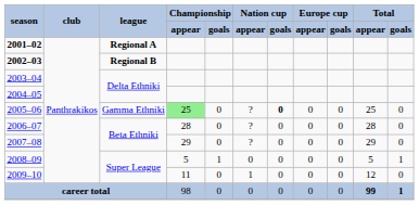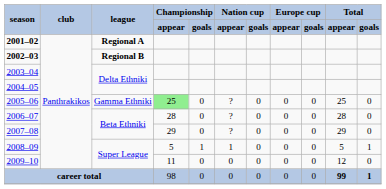 <table class="wikitable" style="text-align:center; font-size:90%">
 <tr bgcolor=#b4c8e4>
 <td rowspan=2><strong>season</strong></td>
 <td rowspan=2><strong>club</strong></td>
 <td rowspan=2><strong>league</strong></td>
 <td colspan=2><strong>Championship</strong></td>
 <td colspan=2><strong>Nation cup</strong></td>
 <td colspan=2><strong>Europe cup</strong></td>
 <td colspan=2><strong>Total</strong></td>
 </tr>
 <tr bgcolor=#b4c8e4>
 <td><strong>appear</strong></td>
 <td><strong>goals</strong></td>
 <td><strong>appear</strong></td>
 <td><strong>goals</strong></td>
 <td><strong>appear</strong></td>
 <td><strong>goals</strong></td>
 <td><strong>appear</strong></td>
 <td><strong>goals</strong></td>
 </tr>
 <tr>
 <td><strong>2001–02</strong></td>
 <td rowspan=9><a href='#'>Panthrakikos</a></td>
 <td rowspan=1><strong>Regional A</strong></td>
 <td></td>
 <td></td>
 <td></td>
 <td></td>
 <td></td>
 <td></td>
 <td></td>
 <td></td>
 </tr>
 <tr>
 <td><strong>2002–03</strong></td>
 <td rowspan=1><strong>Regional B</strong></td>
 <td></td>
 <td></td>
 <td></td>
 <td></td>
 <td></td>
 <td></td>
 <td></td>
 <td></td>
 </tr>
 <tr>
 <td><a href='#'>2003–04</a></td>
 <td rowspan=2><a href='#'>Delta Ethniki</a></td>
 <td></td>
 <td></td>
 <td></td>
 <td></td>
 <td></td>
 <td></td>
 <td></td>
 <td></td>
 </tr>
 <tr>
 <td><a href='#'>2004–05</a></td>
 <td></td>
 <td></td>
 <td></td>
 <td></td>
 <td></td>
 <td></td>
 <td></td>
 <td></td>
 </tr>
 <tr>
 <td><a href='#'>2005–06</a></td>
 <td rowspan=1><a href='#'>Gamma Ethniki</a></td>
 <td style="background: lightgreen;">25</td>
 <td>0</td>
 <td>?</td>
-<td><strong>0</strong></td>
+<td>0</td>
 <td>0</td>
 <td>0</td>
 <td>25</td>
 <td>0</td>
 </tr>
 <tr>
 <td><a href='#'>2006–07</a></td>
 <td rowspan=2><a href='#'>Beta Ethniki</a></td>
 <td>28</td>
 <td>0</td>
 <td>?</td>
 <td>0</td>
 <td>0</td>
 <td>0</td>
 <td>28</td>
 <td>0</td>
 </tr>
 <tr>
 <td><a href='#'>2007–08</a></td>
 <td>29</td>
 <td>0</td>
 <td>?</td>
 <td>0</td>
 <td>0</td>
 <td>0</td>
 <td>29</td>
 <td>0</td>
 </tr>
 <tr>
 <td><a href='#'>2008–09</a></td>
 <td rowspan=2><a href='#'>Super League</a></td>
 <td>5</td>
 <td>1</td>
-<td>0</td>
+<td>1</td>
 <td>0</td>
 <td>0</td>
 <td>0</td>
 <td>5</td>
 <td>1</td>
 </tr>
 <tr>
 <td><a href='#'>2009–10</a></td>
 <td>11</td>
 <td>0</td>
-<td>1</td>
+<td>0</td>
 <td>0</td>
 <td>0</td>
 <td>0</td>
 <td>12</td>
 <td>0</td>
 </tr>
 <tr bgcolor=#b4c8e4>
 <td colspan=3><strong>career total</strong></td>
 <td>98</td>
 <td>0</td>
 <td>0</td>
 <td>0</td>
 <td>0</td>
 <td>0</td>
 <td><strong>99</strong></td>
 <td><strong>1</strong></td>
 </tr>
 <tr>
 </tr>
 </table>
